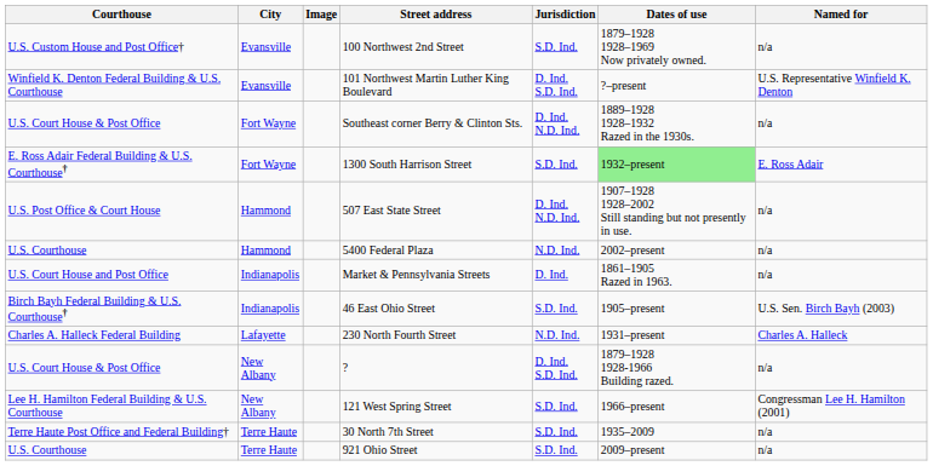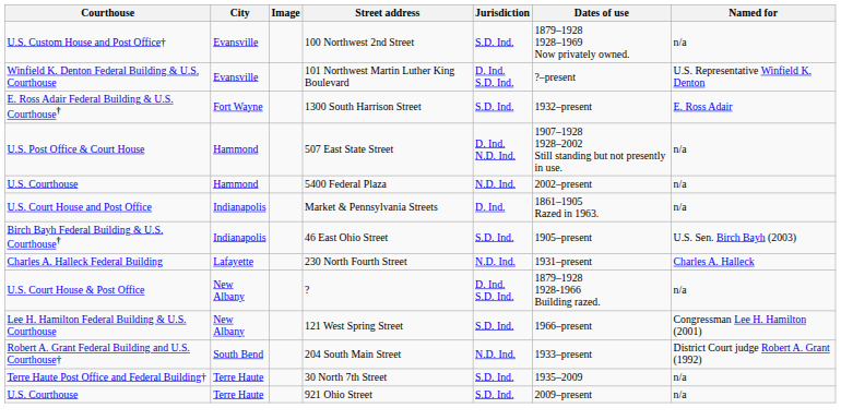 <table class="wikitable sortable sticky-header sort-under">
 <tr>
 <th>Courthouse</th>
 <th>City</th>
 <th>Image</th>
 <th>Street address</th>
 <th>Jurisdiction</th>
 <th>Dates of use</th>
 <th>Named for</th>
 </tr>
 <tr>
 <td><a href='#'>U.S. Custom House and Post Office</a>†</td>
 <td><a href='#'>Evansville</a></td>
 <td></td>
 <td>100 Northwest 2nd Street</td>
 <td><a href='#'>S.D. Ind.</a></td>
 <td>1879–1928<br>1928–1969<br>Now privately owned.</td>
 <td>n/a</td>
 </tr>
 <tr>
 <td><a href='#'>Winfield K. Denton Federal Building & U.S. Courthouse</a></td>
 <td><a href='#'>Evansville</a></td>
 <td></td>
 <td>101 Northwest Martin Luther King Boulevard</td>
 <td><a href='#'>D. Ind.</a><br><a href='#'>S.D. Ind.</a></td>
 <td>?–present</td>
 <td>U.S. Representative <a href='#'>Winfield K. Denton</a></td>
 </tr>
 <tr>
-<td><a href='#'>U.S. Court House & Post Office</a></td>
-<td><a href='#'>Fort Wayne</a></td>
-<td></td>
-<td>Southeast corner Berry & Clinton Sts.</td>
-<td><a href='#'>D. Ind.</a><br><a href='#'>N.D. Ind.</a></td>
-<td>1889–1928<br>1928–1932<br>Razed in the 1930s.</td>
-<td>n/a</td>
-</tr>
-<tr>
 <td><a href='#'>E. Ross Adair Federal Building & U.S. Courthouse</a><strong><sup>†</sup></strong></td>
 <td><a href='#'>Fort Wayne</a></td>
 <td></td>
 <td>1300 South Harrison Street</td>
 <td><a href='#'>S.D. Ind.</a></td>
-<td style="background: lightgreen;">1932–present</td>
+<td>1932–present</td>
 <td><a href='#'>E. Ross Adair</a></td>
 </tr>
 <tr>
 <td><a href='#'>U.S. Post Office & Court House</a></td>
 <td><a href='#'>Hammond</a></td>
 <td></td>
 <td>507 East State Street</td>
 <td><a href='#'>D. Ind.</a><br><a href='#'>N.D. Ind.</a></td>
 <td>1907–1928<br>1928–2002<br>Still standing but not presently in use.</td>
 <td>n/a</td>
 </tr>
 <tr>
 <td><a href='#'>U.S. Courthouse</a></td>
 <td><a href='#'>Hammond</a></td>
 <td></td>
 <td>5400 Federal Plaza</td>
 <td><a href='#'>N.D. Ind.</a></td>
 <td>2002–present</td>
 <td>n/a</td>
 </tr>
 <tr>
 <td><a href='#'>U.S. Court House and Post Office</a></td>
 <td><a href='#'>Indianapolis</a></td>
 <td></td>
 <td>Market & Pennsylvania Streets</td>
 <td><a href='#'>D. Ind.</a></td>
 <td>1861–1905<br>Razed in 1963.</td>
 <td>n/a</td>
 </tr>
 <tr>
 <td><a href='#'>Birch Bayh Federal Building & U.S. Courthouse</a><strong><sup>†</sup></strong></td>
 <td><a href='#'>Indianapolis</a></td>
 <td></td>
 <td>46 East Ohio Street</td>
 <td><a href='#'>S.D. Ind.</a></td>
 <td>1905–present</td>
 <td>U.S. Sen. <a href='#'>Birch Bayh</a> (2003)</td>
 </tr>
 <tr>
 <td><a href='#'>Charles A. Halleck Federal Building</a></td>
 <td><a href='#'>Lafayette</a></td>
 <td></td>
 <td>230 North Fourth Street</td>
 <td><a href='#'>N.D. Ind.</a></td>
 <td>1931–present</td>
 <td><a href='#'>Charles A. Halleck</a></td>
 </tr>
 <tr>
 <td><a href='#'>U.S. Court House & Post Office</a></td>
 <td><a href='#'>New Albany</a></td>
 <td></td>
 <td>?</td>
 <td><a href='#'>D. Ind.</a><br><a href='#'>S.D. Ind.</a></td>
 <td>1879–1928<br>1928-1966<br>Building razed.</td>
 <td>n/a</td>
 </tr>
 <tr>
 <td><a href='#'>Lee H. Hamilton Federal Building & U.S. Courthouse</a></td>
 <td><a href='#'>New Albany</a></td>
 <td></td>
 <td>121 West Spring Street</td>
 <td><a href='#'>S.D. Ind.</a></td>
 <td>1966–present</td>
 <td>Congressman <a href='#'>Lee H. Hamilton</a> (2001)</td>
 </tr>
 <tr>
+<td><a href='#'>Robert A. Grant Federal Building and U.S. Courthouse</a>†</td>
+<td><a href='#'>South Bend</a></td>
+<td></td>
+<td>204 South Main Street</td>
+<td><a href='#'>N.D. Ind.</a></td>
+<td>1933–present</td>
+<td>District Court judge <a href='#'>Robert A. Grant</a> (1992)</td>
+</tr>
+<tr>
 <td><a href='#'>Terre Haute Post Office and Federal Building</a>†</td>
 <td><a href='#'>Terre Haute</a></td>
 <td></td>
 <td>30 North 7th Street</td>
 <td><a href='#'>S.D. Ind.</a></td>
 <td>1935–2009</td>
 <td>n/a</td>
 </tr>
 <tr>
 <td><a href='#'>U.S. Courthouse</a></td>
 <td><a href='#'>Terre Haute</a></td>
 <td></td>
 <td>921 Ohio Street</td>
 <td><a href='#'>S.D. Ind.</a></td>
 <td>2009–present</td>
 <td>n/a</td>
 </tr>
 </table>
